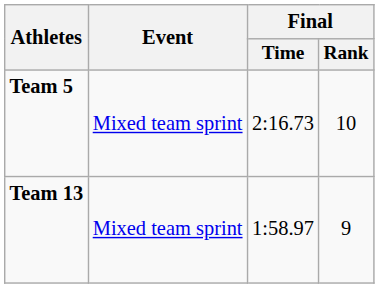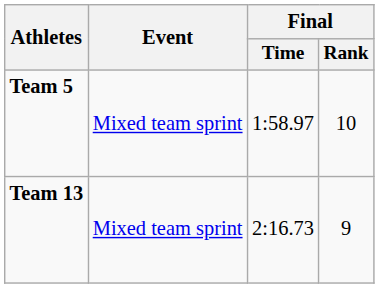 <table class="wikitable" style="font-size:90%">
 <tr>
 <th rowspan="2">Athletes</th>
 <th rowspan="2">Event</th>
 <th colspan="2">Final</th>
 </tr>
 <tr style="font-size:95%">
 <th>Time</th>
 <th>Rank</th>
 </tr>
 <tr align=center>
 <td align=left><strong>Team 5</strong><br><br><br><br></td>
 <td align=left><a href='#'>Mixed team sprint</a></td>
-<td>2:16.73</td>
+<td>1:58.97</td>
 <td>10</td>
 </tr>
 <tr align=center>
 <td align=left><strong>Team 13</strong><br><br><br><br></td>
 <td align=left><a href='#'>Mixed team sprint</a></td>
-<td>1:58.97</td>
+<td>2:16.73</td>
 <td>9</td>
 </tr>
 </table>
